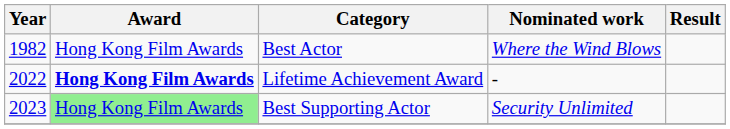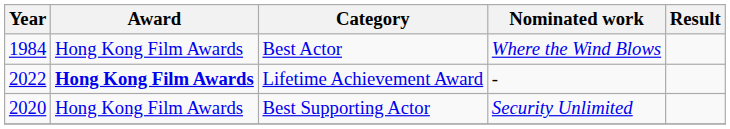 <table class="wikitable sortable" style="text-align:left;">
 <tr>
 <th>Year</th>
 <th>Award</th>
 <th>Category</th>
 <th>Nominated work</th>
 <th>Result</th>
 </tr>
 <tr>
-<td><a href='#'>1982</a></td>
+<td><a href='#'>1984</a></td>
 <td><a href='#'>Hong Kong Film Awards</a></td>
 <td><a href='#'>Best Actor</a></td>
 <td><em><a href='#'>Where the Wind Blows</a></em></td>
 <td></td>
 </tr>
 <tr>
 <td><a href='#'>2022</a></td>
 <td><strong><a href='#'>Hong Kong Film Awards</a></strong></td>
 <td><a href='#'>Lifetime Achievement Award</a></td>
 <td>-</td>
 <td></td>
 </tr>
 <tr>
-<td><a href='#'>2023</a></td>
-<td style="background: lightgreen;"><a href='#'>Hong Kong Film Awards</a></td>
+<td><a href='#'>2020</a></td>
+<td><a href='#'>Hong Kong Film Awards</a></td>
 <td><a href='#'>Best Supporting Actor</a></td>
 <td><em><a href='#'>Security Unlimited</a></em></td>
 <td></td>
 </tr>
 <tr>
 </tr>
 </table>
